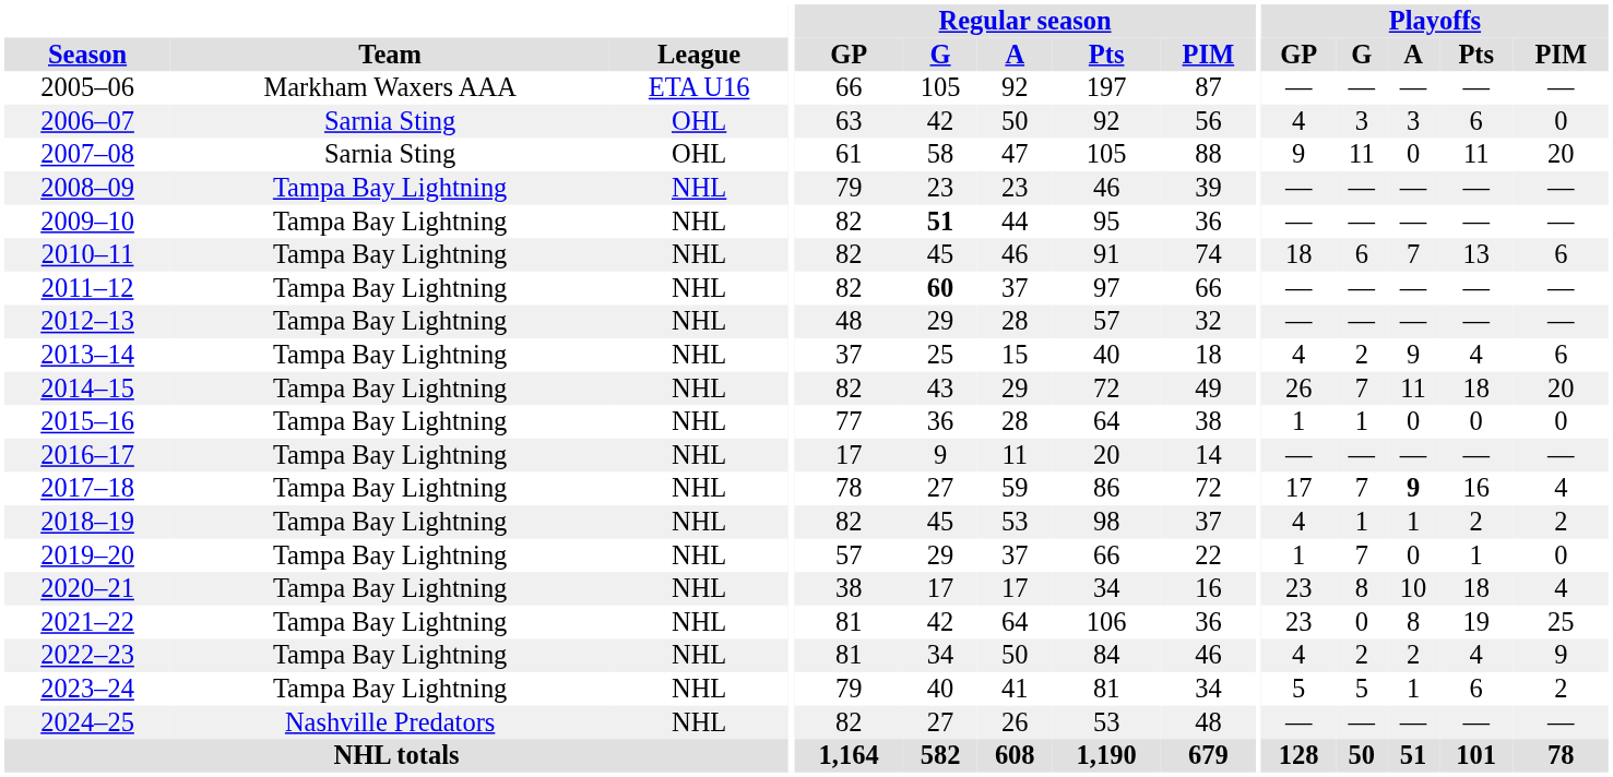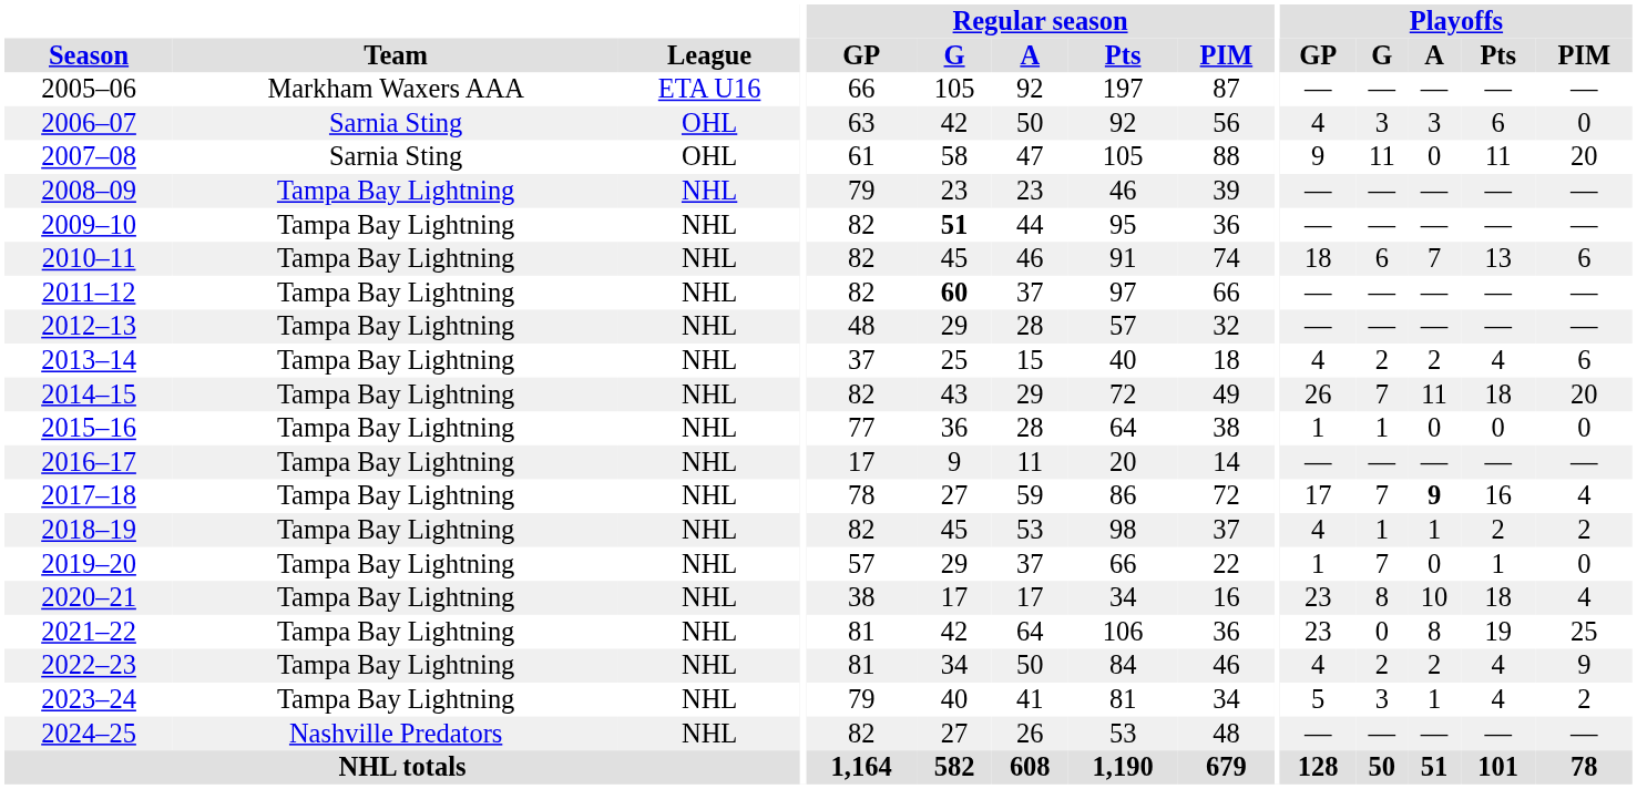 <table border="0" cellpadding="1" cellspacing="0" style="text-align:center; width:60em;">
 <tr bgcolor="#e0e0e0">
 <th colspan="3" bgcolor="#ffffff"></th>
 <th rowspan="100" bgcolor="#ffffff"></th>
 <th colspan="5"><a href='#'>Regular season</a></th>
 <th rowspan="100" bgcolor="#ffffff"></th>
 <th colspan="5"><a href='#'>Playoffs</a></th>
 </tr>
 <tr bgcolor="#e0e0e0">
 <th><a href='#'>Season</a></th>
 <th>Team</th>
 <th>League</th>
 <th>GP</th>
 <th><a href='#'>G</a></th>
 <th><a href='#'>A</a></th>
 <th><a href='#'>Pts</a></th>
 <th><a href='#'>PIM</a></th>
 <th>GP</th>
 <th>G</th>
 <th>A</th>
 <th>Pts</th>
 <th>PIM</th>
 </tr>
 <tr>
 <td>2005–06</td>
 <td>Markham Waxers AAA</td>
 <td><a href='#'>ETA U16</a></td>
 <td>66</td>
 <td>105</td>
 <td>92</td>
 <td>197</td>
 <td>87</td>
 <td>—</td>
 <td>—</td>
 <td>—</td>
 <td>—</td>
 <td>—</td>
 </tr>
 <tr bgcolor="#f0f0f0">
 <td><a href='#'>2006–07</a></td>
 <td><a href='#'>Sarnia Sting</a></td>
 <td><a href='#'>OHL</a></td>
 <td>63</td>
 <td>42</td>
 <td>50</td>
 <td>92</td>
 <td>56</td>
 <td>4</td>
 <td>3</td>
 <td>3</td>
 <td>6</td>
 <td>0</td>
 </tr>
 <tr>
 <td><a href='#'>2007–08</a></td>
 <td>Sarnia Sting</td>
 <td>OHL</td>
 <td>61</td>
 <td>58</td>
 <td>47</td>
 <td>105</td>
 <td>88</td>
 <td>9</td>
 <td>11</td>
 <td>0</td>
 <td>11</td>
 <td>20</td>
 </tr>
 <tr bgcolor="#f0f0f0">
 <td><a href='#'>2008–09</a></td>
 <td><a href='#'>Tampa Bay Lightning</a></td>
 <td><a href='#'>NHL</a></td>
 <td>79</td>
 <td>23</td>
 <td>23</td>
 <td>46</td>
 <td>39</td>
 <td>—</td>
 <td>—</td>
 <td>—</td>
 <td>—</td>
 <td>—</td>
 </tr>
 <tr>
 <td><a href='#'>2009–10</a></td>
 <td>Tampa Bay Lightning</td>
 <td>NHL</td>
 <td>82</td>
 <td><strong>51</strong></td>
 <td>44</td>
 <td>95</td>
 <td>36</td>
 <td>—</td>
 <td>—</td>
 <td>—</td>
 <td>—</td>
 <td>—</td>
 </tr>
 <tr bgcolor="#f0f0f0">
 <td><a href='#'>2010–11</a></td>
 <td>Tampa Bay Lightning</td>
 <td>NHL</td>
 <td>82</td>
 <td>45</td>
 <td>46</td>
 <td>91</td>
 <td>74</td>
 <td>18</td>
 <td>6</td>
 <td>7</td>
 <td>13</td>
 <td>6</td>
 </tr>
 <tr>
 <td><a href='#'>2011–12</a></td>
 <td>Tampa Bay Lightning</td>
 <td>NHL</td>
 <td>82</td>
 <td><strong>60</strong></td>
 <td>37</td>
 <td>97</td>
 <td>66</td>
 <td>—</td>
 <td>—</td>
 <td>—</td>
 <td>—</td>
 <td>—</td>
 </tr>
 <tr bgcolor="#f0f0f0">
 <td><a href='#'>2012–13</a></td>
 <td>Tampa Bay Lightning</td>
 <td>NHL</td>
 <td>48</td>
 <td>29</td>
 <td>28</td>
 <td>57</td>
 <td>32</td>
 <td>—</td>
 <td>—</td>
 <td>—</td>
 <td>—</td>
 <td>—</td>
 </tr>
 <tr>
 <td><a href='#'>2013–14</a></td>
 <td>Tampa Bay Lightning</td>
 <td>NHL</td>
 <td>37</td>
 <td>25</td>
 <td>15</td>
 <td>40</td>
 <td>18</td>
 <td>4</td>
 <td>2</td>
-<td>9</td>
+<td>2</td>
 <td>4</td>
 <td>6</td>
 </tr>
 <tr bgcolor="#f0f0f0">
 <td><a href='#'>2014–15</a></td>
 <td>Tampa Bay Lightning</td>
 <td>NHL</td>
 <td>82</td>
 <td>43</td>
 <td>29</td>
 <td>72</td>
 <td>49</td>
 <td>26</td>
 <td>7</td>
 <td>11</td>
 <td>18</td>
 <td>20</td>
 </tr>
 <tr>
 <td><a href='#'>2015–16</a></td>
 <td>Tampa Bay Lightning</td>
 <td>NHL</td>
 <td>77</td>
 <td>36</td>
 <td>28</td>
 <td>64</td>
 <td>38</td>
 <td>1</td>
 <td>1</td>
 <td>0</td>
 <td>0</td>
 <td>0</td>
 </tr>
 <tr bgcolor="#f0f0f0">
 <td><a href='#'>2016–17</a></td>
 <td>Tampa Bay Lightning</td>
 <td>NHL</td>
 <td>17</td>
 <td>9</td>
 <td>11</td>
 <td>20</td>
 <td>14</td>
 <td>—</td>
 <td>—</td>
 <td>—</td>
 <td>—</td>
 <td>—</td>
 </tr>
 <tr>
 <td><a href='#'>2017–18</a></td>
 <td>Tampa Bay Lightning</td>
 <td>NHL</td>
 <td>78</td>
 <td>27</td>
 <td>59</td>
 <td>86</td>
 <td>72</td>
 <td>17</td>
 <td>7</td>
 <td><strong>9</strong></td>
 <td>16</td>
 <td>4</td>
 </tr>
 <tr bgcolor="#f0f0f0">
 <td><a href='#'>2018–19</a></td>
 <td>Tampa Bay Lightning</td>
 <td>NHL</td>
 <td>82</td>
 <td>45</td>
 <td>53</td>
 <td>98</td>
 <td>37</td>
 <td>4</td>
 <td>1</td>
 <td>1</td>
 <td>2</td>
 <td>2</td>
 </tr>
 <tr>
 <td><a href='#'>2019–20</a></td>
 <td>Tampa Bay Lightning</td>
 <td>NHL</td>
 <td>57</td>
 <td>29</td>
 <td>37</td>
 <td>66</td>
 <td>22</td>
 <td>1</td>
 <td>7</td>
 <td>0</td>
 <td>1</td>
 <td>0</td>
 </tr>
 <tr bgcolor="#f0f0f0">
 <td><a href='#'>2020–21</a></td>
 <td>Tampa Bay Lightning</td>
 <td>NHL</td>
 <td>38</td>
 <td>17</td>
 <td>17</td>
 <td>34</td>
 <td>16</td>
 <td>23</td>
 <td>8</td>
 <td>10</td>
 <td>18</td>
 <td>4</td>
 </tr>
 <tr>
 <td><a href='#'>2021–22</a></td>
 <td>Tampa Bay Lightning</td>
 <td>NHL</td>
 <td>81</td>
 <td>42</td>
 <td>64</td>
 <td>106</td>
 <td>36</td>
 <td>23</td>
 <td>0</td>
 <td>8</td>
 <td>19</td>
 <td>25</td>
 </tr>
 <tr bgcolor="#f0f0f0">
 <td><a href='#'>2022–23</a></td>
 <td>Tampa Bay Lightning</td>
 <td>NHL</td>
 <td>81</td>
 <td>34</td>
 <td>50</td>
 <td>84</td>
 <td>46</td>
 <td>4</td>
 <td>2</td>
 <td>2</td>
 <td>4</td>
 <td>9</td>
 </tr>
 <tr>
 <td><a href='#'>2023–24</a></td>
 <td>Tampa Bay Lightning</td>
 <td>NHL</td>
 <td>79</td>
 <td>40</td>
 <td>41</td>
 <td>81</td>
 <td>34</td>
 <td>5</td>
-<td>5</td>
+<td>3</td>
 <td>1</td>
-<td>6</td>
+<td>4</td>
 <td>2</td>
 </tr>
 <tr bgcolor="#f0f0f0">
 <td><a href='#'>2024–25</a></td>
 <td><a href='#'>Nashville Predators</a></td>
 <td>NHL</td>
 <td>82</td>
 <td>27</td>
 <td>26</td>
 <td>53</td>
 <td>48</td>
 <td>—</td>
 <td>—</td>
 <td>—</td>
 <td>—</td>
 <td>—</td>
 </tr>
 <tr bgcolor="#e0e0e0">
 <th colspan="3">NHL totals</th>
 <th>1,164</th>
 <th>582</th>
 <th>608</th>
 <th>1,190</th>
 <th>679</th>
 <th>128</th>
 <th>50</th>
 <th>51</th>
 <th>101</th>
 <th>78</th>
 </tr>
 </table>
